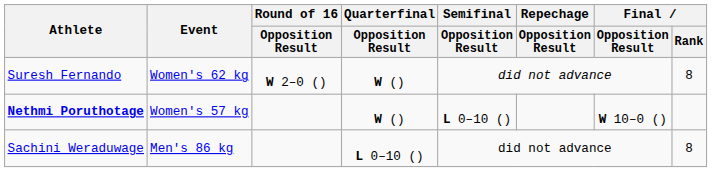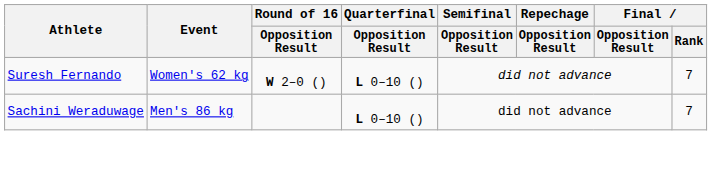 <table class="wikitable" style="font-size:90%;">
 <tr>
 <th rowspan=2>Athlete</th>
 <th rowspan=2>Event</th>
 <th>Round of 16</th>
 <th>Quarterfinal</th>
 <th>Semifinal</th>
 <th>Repechage</th>
 <th colspan=2>Final / </th>
 </tr>
 <tr style="font-size: 95%">
 <th>Opposition<br>Result</th>
 <th>Opposition<br>Result</th>
 <th>Opposition<br>Result</th>
 <th>Opposition<br>Result</th>
 <th>Opposition<br>Result</th>
 <th>Rank</th>
 </tr>
 <tr align=center>
 <td align=left><a href='#'>Suresh Fernando</a></td>
 <td align=left><a href='#'>Women's 62 kg</a></td>
 <td><br><strong>W</strong> 2–0 ()</td>
-<td><br><strong>W</strong> ()</td>
+<td><br><strong>L</strong> 0–10 ()</td>
 <td colspan="3"><em>did not advance</em></td>
-<td>8</td>
-</tr>
-<tr align=center>
-<td align=left><strong><a href='#'>Nethmi Poruthotage</a></strong></td>
-<td align=left><a href='#'>Women's 57 kg</a></td>
-<td></td>
-<td><br><strong>W</strong> ()</td>
-<td><br><strong>L</strong> 0–10 ()</td>
-<td></td>
-<td><br><strong>W</strong> 10–0 ()</td>
-<td></td>
+<td>7</td>
 </tr>
 <tr align=center>
 <td align=left><a href='#'>Sachini Weraduwage</a></td>
 <td align=left><a href='#'>Men's 86 kg</a></td>
 <td></td>
 <td><br><strong>L</strong> 0–10 ()</td>
 <td colspan="3">did not advance</td>
-<td>8</td>
+<td>7</td>
 </tr>
 </table>
